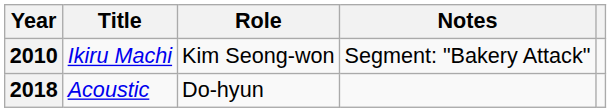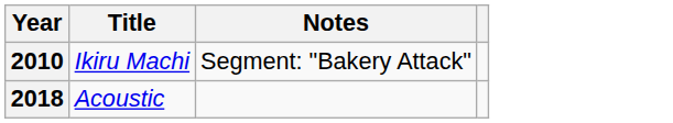 <table class="wikitable plainrowheaders sortable">
 <tr>
 <th>Year</th>
 <th>Title</th>
-<th>Role</th>
 <th>Notes</th>
 <th></th>
 </tr>
 <tr>
 <th scope="row">2010</th>
 <td><em><a href='#'>Ikiru Machi</a></em></td>
-<td>Kim Seong-won</td>
 <td>Segment: "Bakery Attack"</td>
 <td></td>
 </tr>
 <tr>
 <th scope="row">2018</th>
 <td><em><a href='#'>Acoustic</a></em></td>
-<td>Do-hyun</td>
 <td></td>
 <td></td>
 </tr>
 </table>
